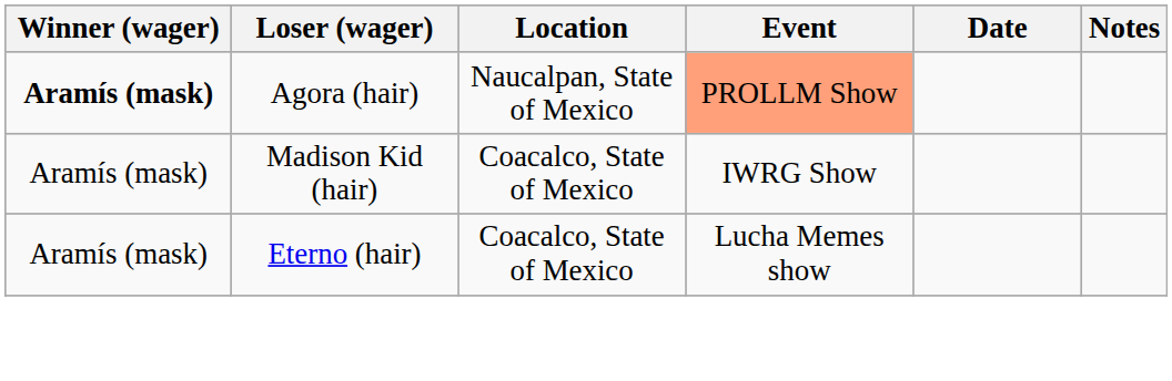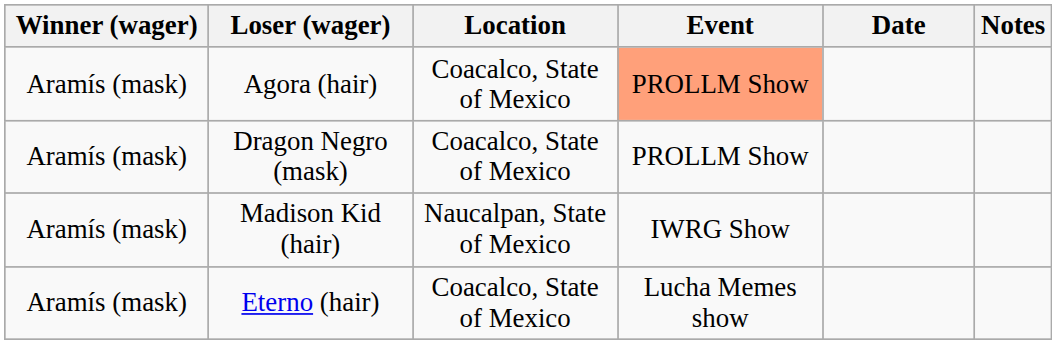 <table class="wikitable sortable" width=100%  style="text-align: center">
 <tr>
 <th width=20% scope="col">Winner (wager)</th>
 <th width=20% scope="col">Loser (wager)</th>
 <th width=20% scope="col">Location</th>
 <th width=20% scope="col">Event</th>
 <th width=15% scope="col">Date</th>
 <th class="unsortable" width=5% scope="col">Notes</th>
 </tr>
 <tr>
-<td><strong>Aramís (mask)</strong></td>
+<td>Aramís (mask)</td>
 <td>Agora (hair)</td>
-<td>Naucalpan, State of Mexico</td>
+<td>Coacalco, State of Mexico</td>
 <td style="background: lightsalmon;">PROLLM Show</td>
 <td></td>
 <td></td>
 </tr>
 <tr>
 <td>Aramís (mask)</td>
+<td>Dragon Negro (mask)</td>
+<td>Coacalco, State of Mexico</td>
+<td>PROLLM Show</td>
+<td></td>
+<td></td>
+</tr>
+<tr>
+<td>Aramís (mask)</td>
 <td>Madison Kid (hair)</td>
-<td>Coacalco, State of Mexico</td>
+<td>Naucalpan, State of Mexico</td>
 <td>IWRG Show</td>
 <td></td>
 <td></td>
 </tr>
 <tr>
 <td>Aramís (mask)</td>
 <td><a href='#'>Eterno</a> (hair)</td>
 <td>Coacalco, State of Mexico</td>
 <td>Lucha Memes show</td>
 <td></td>
 <td></td>
 </tr>
 </table>
